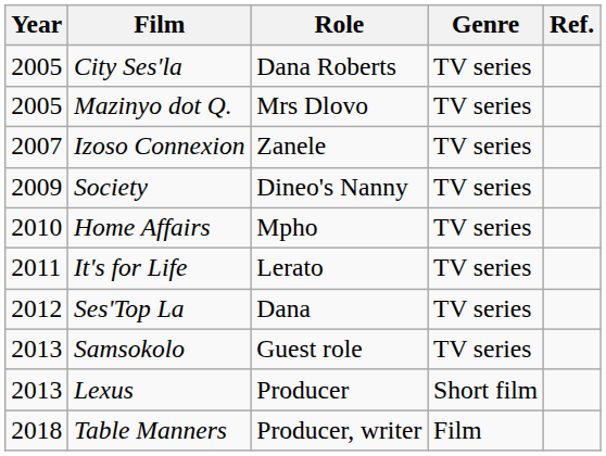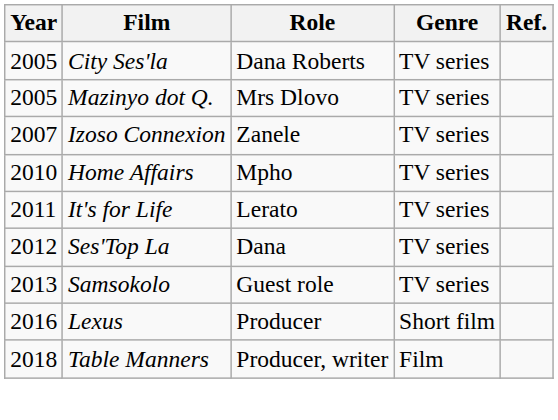 <table class="wikitable">
 <tr>
 <th>Year</th>
 <th>Film</th>
 <th>Role</th>
 <th>Genre</th>
 <th>Ref.</th>
 </tr>
 <tr>
 <td>2005</td>
 <td><em>City Ses'la</em></td>
 <td>Dana Roberts</td>
 <td>TV series</td>
 <td></td>
 </tr>
 <tr>
 <td>2005</td>
 <td><em>Mazinyo dot Q.</em></td>
 <td>Mrs Dlovo</td>
 <td>TV series</td>
 <td></td>
 </tr>
 <tr>
 <td>2007</td>
 <td><em>Izoso Connexion</em></td>
 <td>Zanele</td>
-<td>TV series</td>
-<td></td>
-</tr>
-<tr>
-<td>2009</td>
-<td><em>Society</em></td>
-<td>Dineo's Nanny</td>
 <td>TV series</td>
 <td></td>
 </tr>
 <tr>
 <td>2010</td>
 <td><em>Home Affairs</em></td>
 <td>Mpho</td>
 <td>TV series</td>
 <td></td>
 </tr>
 <tr>
 <td>2011</td>
 <td><em>It's for Life</em></td>
 <td>Lerato</td>
 <td>TV series</td>
 <td></td>
 </tr>
 <tr>
 <td>2012</td>
 <td><em>Ses'Top La</em></td>
 <td>Dana</td>
 <td>TV series</td>
 <td></td>
 </tr>
 <tr>
 <td>2013</td>
 <td><em>Samsokolo</em></td>
 <td>Guest role</td>
 <td>TV series</td>
 <td></td>
 </tr>
 <tr>
-<td>2013</td>
+<td>2016</td>
 <td><em>Lexus</em></td>
 <td>Producer</td>
 <td>Short film</td>
 <td></td>
 </tr>
 <tr>
 <td>2018</td>
 <td><em>Table Manners</em></td>
 <td>Producer, writer</td>
 <td>Film</td>
 <td></td>
 </tr>
 </table>
